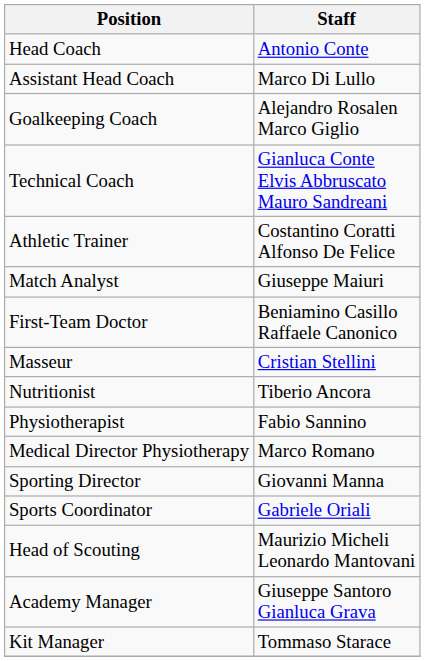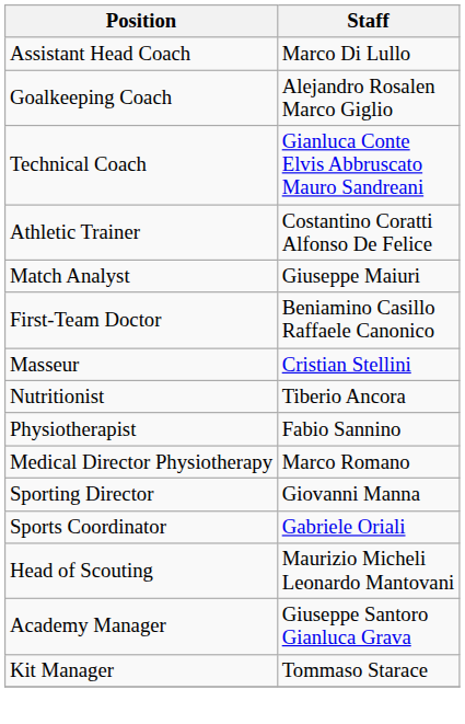 <table class="wikitable">
 <tr>
 <th>Position</th>
 <th>Staff</th>
-</tr>
-<tr>
-<td>Head Coach</td>
-<td> <a href='#'>Antonio Conte</a></td>
 </tr>
 <tr>
 <td>Assistant Head Coach</td>
 <td> Marco Di Lullo</td>
 </tr>
 <tr>
 <td>Goalkeeping Coach</td>
 <td> Alejandro Rosalen <br>  Marco Giglio</td>
 </tr>
 <tr>
 <td>Technical Coach</td>
 <td> <a href='#'>Gianluca Conte</a> <br>  <a href='#'>Elvis Abbruscato</a> <br>  <a href='#'>Mauro Sandreani</a></td>
 </tr>
 <tr>
 <td>Athletic Trainer</td>
 <td> Costantino Coratti <br>  Alfonso De Felice</td>
 </tr>
 <tr>
 <td>Match Analyst</td>
 <td> Giuseppe Maiuri</td>
 </tr>
 <tr>
 <td>First-Team Doctor</td>
 <td> Beniamino Casillo <br>  Raffaele Canonico</td>
 </tr>
 <tr>
 <td>Masseur</td>
 <td> <a href='#'>Cristian Stellini</a></td>
 </tr>
 <tr>
 <td>Nutritionist</td>
 <td> Tiberio Ancora</td>
 </tr>
 <tr>
 <td>Physiotherapist</td>
 <td> Fabio Sannino</td>
 </tr>
 <tr>
 <td>Medical Director Physiotherapy</td>
 <td> Marco Romano</td>
 </tr>
 <tr>
 <td>Sporting Director</td>
 <td> Giovanni Manna</td>
 </tr>
 <tr>
 <td>Sports Coordinator</td>
 <td> <a href='#'>Gabriele Oriali</a></td>
 </tr>
 <tr>
 <td>Head of Scouting</td>
 <td> Maurizio Micheli <br>  Leonardo Mantovani</td>
 </tr>
 <tr>
 <td>Academy Manager</td>
 <td> Giuseppe Santoro <br>  <a href='#'>Gianluca Grava</a></td>
 </tr>
 <tr>
 <td>Kit Manager</td>
 <td> Tommaso Starace</td>
 </tr>
 <tr>
 </tr>
 </table>
